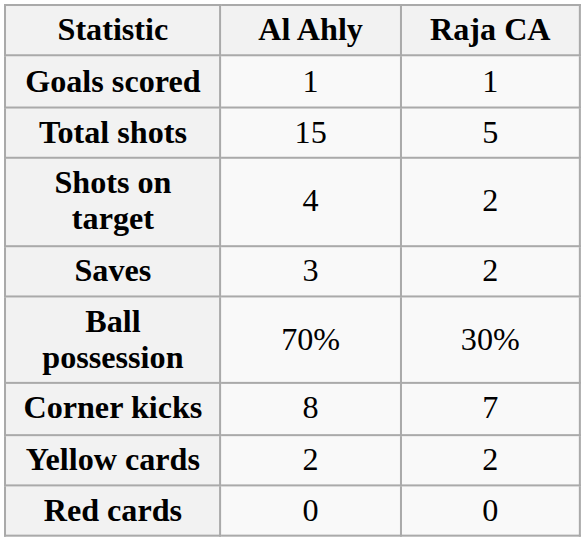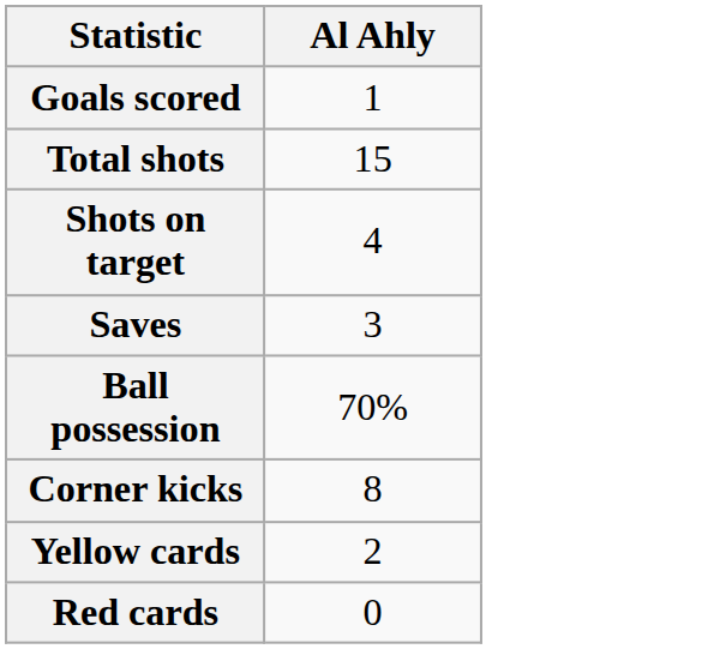 <table class="wikitable plainrowheaders" style="text-align:center">
 <tr>
 <th scope="col" style="width:100px">Statistic</th>
 <th scope="col" style="width:82px">Al Ahly</th>
-<th scope="col" style="width:82px">Raja CA</th>
 </tr>
 <tr>
 <th scope=row>Goals scored</th>
-<td>1</td>
 <td>1</td>
 </tr>
 <tr>
 <th scope=row>Total shots</th>
 <td>15</td>
-<td>5</td>
 </tr>
 <tr>
 <th scope=row>Shots on target</th>
 <td>4</td>
-<td>2</td>
 </tr>
 <tr>
 <th scope=row>Saves</th>
 <td>3</td>
-<td>2</td>
 </tr>
 <tr>
 <th scope=row>Ball possession</th>
 <td>70%</td>
-<td>30%</td>
 </tr>
 <tr>
 <th scope=row>Corner kicks</th>
 <td>8</td>
-<td>7</td>
 </tr>
 <tr>
 <th scope=row>Yellow cards</th>
-<td>2</td>
 <td>2</td>
 </tr>
 <tr>
 <th scope=row>Red cards</th>
 <td>0</td>
-<td>0</td>
 </tr>
 </table>
